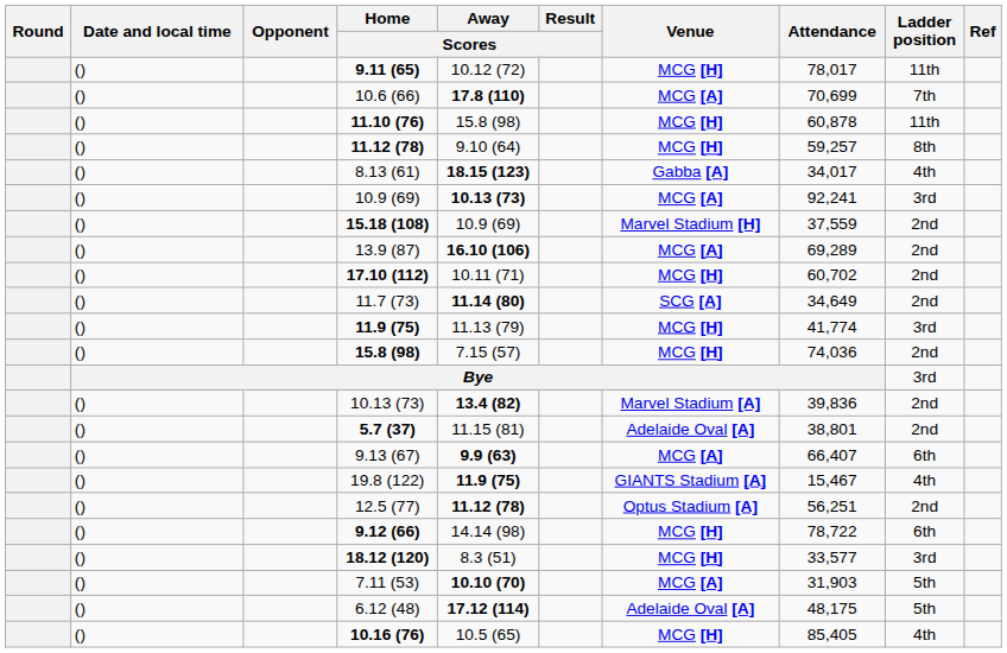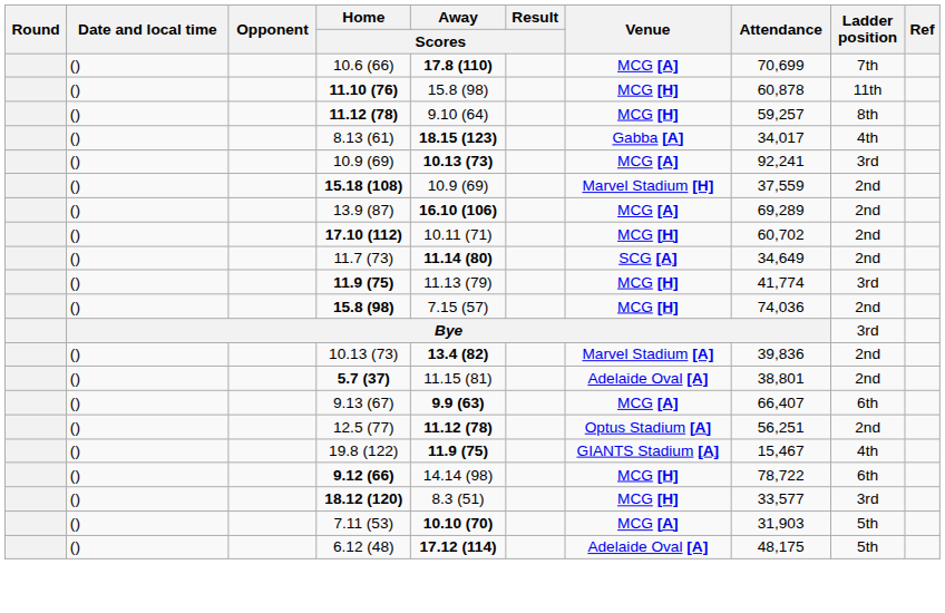 <table class="wikitable plainrowheaders" style="font-size:90%; width:100%; text-align:center;">
 <tr>
 <th scope="col" rowspan="2">Round</th>
 <th scope="col" rowspan="2">Date and local time</th>
 <th scope="col" rowspan="2">Opponent</th>
 <th scope="col">Home</th>
 <th scope="col">Away</th>
 <th scope="col">Result</th>
 <th scope="col" rowspan="2">Venue</th>
 <th scope="col" rowspan="2">Attendance</th>
 <th scope="col" rowspan="2">Ladder<br>position</th>
 <th scope="col" class="unsortable" rowspan=2>Ref</th>
 </tr>
 <tr>
 <th scope="col" colspan="3">Scores</th>
-</tr>
-<tr>
-<th scope="row"></th>
-<td align=left> ()</td>
-<td align=left></td>
-<td><strong>9.11 (65)</strong></td>
-<td>10.12 (72)</td>
-<td></td>
-<td><a href='#'>MCG</a> <a href='#'><strong>[H]</strong></a></td>
-<td>78,017</td>
-<td>11th</td>
-<td></td>
 </tr>
 <tr>
 <th scope="row"></th>
 <td align=left> ()</td>
 <td align=left></td>
 <td>10.6 (66)</td>
 <td><strong>17.8 (110)</strong></td>
 <td></td>
 <td><a href='#'>MCG</a> <a href='#'><strong>[A]</strong></a></td>
 <td>70,699</td>
 <td>7th</td>
 <td></td>
 </tr>
 <tr>
 <th scope="row"></th>
 <td align=left> ()</td>
 <td align=left></td>
 <td><strong>11.10 (76)</strong></td>
 <td>15.8 (98)</td>
 <td></td>
 <td><a href='#'>MCG</a> <a href='#'><strong>[H]</strong></a></td>
 <td>60,878</td>
 <td>11th</td>
 <td></td>
 </tr>
 <tr>
 <th scope="row"></th>
 <td align=left> ()</td>
 <td align=left></td>
 <td><strong>11.12 (78)</strong></td>
 <td>9.10 (64)</td>
 <td></td>
 <td><a href='#'>MCG</a> <a href='#'><strong>[H]</strong></a></td>
 <td>59,257</td>
 <td>8th</td>
 <td></td>
 </tr>
 <tr>
 <th scope="row"></th>
 <td align=left> ()</td>
 <td align=left></td>
 <td>8.13 (61)</td>
 <td><strong>18.15 (123)</strong></td>
 <td></td>
 <td><a href='#'>Gabba</a> <a href='#'><strong>[A]</strong></a></td>
 <td>34,017</td>
 <td>4th</td>
 <td></td>
 </tr>
 <tr>
 <th scope="row"></th>
 <td align=left> ()</td>
 <td align=left></td>
 <td>10.9 (69)</td>
 <td><strong>10.13 (73)</strong></td>
 <td></td>
 <td><a href='#'>MCG</a> <a href='#'><strong>[A]</strong></a></td>
 <td>92,241</td>
 <td>3rd</td>
 <td></td>
 </tr>
 <tr>
 <th scope="row"></th>
 <td align=left> ()</td>
 <td align=left></td>
 <td><strong>15.18 (108)</strong></td>
 <td>10.9 (69)</td>
 <td></td>
 <td><a href='#'>Marvel Stadium</a> <a href='#'><strong>[H]</strong></a></td>
 <td>37,559</td>
 <td>2nd</td>
 <td></td>
 </tr>
 <tr>
 <th scope="row"></th>
 <td align=left> ()</td>
 <td align=left></td>
 <td>13.9 (87)</td>
 <td><strong>16.10 (106)</strong></td>
 <td></td>
 <td><a href='#'>MCG</a> <a href='#'><strong>[A]</strong></a></td>
 <td>69,289</td>
 <td>2nd</td>
 <td></td>
 </tr>
 <tr>
 <th scope="row"></th>
 <td align=left> ()</td>
 <td align=left></td>
 <td><strong>17.10 (112)</strong></td>
 <td>10.11 (71)</td>
 <td></td>
 <td><a href='#'>MCG</a> <a href='#'><strong>[H]</strong></a></td>
 <td>60,702</td>
 <td>2nd</td>
 <td></td>
 </tr>
 <tr>
 <th scope="row"></th>
 <td align=left> ()</td>
 <td align=left></td>
 <td>11.7 (73)</td>
 <td><strong>11.14 (80)</strong></td>
 <td></td>
 <td><a href='#'>SCG</a> <a href='#'><strong>[A]</strong></a></td>
 <td>34,649</td>
 <td>2nd</td>
 <td></td>
 </tr>
 <tr>
 <th scope="row"></th>
 <td align=left> ()</td>
 <td align=left></td>
 <td><strong>11.9 (75)</strong></td>
 <td>11.13 (79)</td>
 <td></td>
 <td><a href='#'>MCG</a> <a href='#'><strong>[H]</strong></a></td>
 <td>41,774</td>
 <td>3rd</td>
 <td></td>
 </tr>
 <tr>
 <th scope="row"></th>
 <td align=left> ()</td>
 <td align=left></td>
 <td><strong>15.8 (98)</strong></td>
 <td>7.15 (57)</td>
 <td></td>
 <td><a href='#'>MCG</a> <a href='#'><strong>[H]</strong></a></td>
 <td>74,036</td>
 <td>2nd</td>
 <td></td>
 </tr>
 <tr>
 <th scope="row"></th>
 <th colspan=7><span><em>Bye</em></span></th>
 <td>3rd</td>
 </tr>
 <tr>
 <th scope="row"></th>
 <td align=left> ()</td>
 <td align=left></td>
 <td>10.13 (73)</td>
 <td><strong>13.4 (82)</strong></td>
 <td></td>
 <td><a href='#'>Marvel Stadium</a> <a href='#'><strong>[A]</strong></a></td>
 <td>39,836</td>
 <td>2nd</td>
 <td></td>
 </tr>
 <tr>
 <th scope="row"></th>
 <td align=left> ()</td>
 <td align=left></td>
 <td><strong>5.7 (37)</strong></td>
 <td>11.15 (81)</td>
 <td></td>
 <td><a href='#'>Adelaide Oval</a> <a href='#'><strong>[A]</strong></a></td>
 <td>38,801</td>
 <td>2nd</td>
 <td></td>
 </tr>
 <tr>
 <th scope="row"></th>
 <td align=left> ()</td>
 <td align=left></td>
 <td>9.13 (67)</td>
 <td><strong>9.9 (63)</strong></td>
 <td></td>
 <td><a href='#'>MCG</a> <a href='#'><strong>[A]</strong></a></td>
 <td>66,407</td>
 <td>6th</td>
 <td></td>
 </tr>
 <tr>
 <th scope="row"></th>
 <td align=left> ()</td>
 <td align=left></td>
+<td>12.5 (77)</td>
+<td><strong>11.12 (78)</strong></td>
+<td></td>
+<td><a href='#'>Optus Stadium</a> <a href='#'><strong>[A]</strong></a></td>
+<td>56,251</td>
+<td>2nd</td>
+<td></td>
+</tr>
+<tr>
+<th scope="row"></th>
+<td align=left> ()</td>
+<td align=left></td>
 <td>19.8 (122)</td>
 <td><strong>11.9 (75)</strong></td>
 <td></td>
 <td><a href='#'>GIANTS Stadium</a> <a href='#'><strong>[A]</strong></a></td>
 <td>15,467</td>
 <td>4th</td>
-<td></td>
-</tr>
-<tr>
-<th scope="row"></th>
-<td align=left> ()</td>
-<td align=left></td>
-<td>12.5 (77)</td>
-<td><strong>11.12 (78)</strong></td>
-<td></td>
-<td><a href='#'>Optus Stadium</a> <a href='#'><strong>[A]</strong></a></td>
-<td>56,251</td>
-<td>2nd</td>
 <td></td>
 </tr>
 <tr>
 <th scope="row"></th>
 <td align=left> ()</td>
 <td align=left></td>
 <td><strong>9.12 (66)</strong></td>
 <td>14.14 (98)</td>
 <td></td>
 <td><a href='#'>MCG</a> <a href='#'><strong>[H]</strong></a></td>
 <td>78,722</td>
 <td>6th</td>
 <td></td>
 </tr>
 <tr>
 <th scope="row"></th>
 <td align=left> ()</td>
 <td align=left></td>
 <td><strong>18.12 (120)</strong></td>
 <td>8.3 (51)</td>
 <td></td>
 <td><a href='#'>MCG</a> <a href='#'><strong>[H]</strong></a></td>
 <td>33,577</td>
 <td>3rd</td>
 <td></td>
 </tr>
 <tr>
 <th scope="row"></th>
 <td align=left> ()</td>
 <td align=left></td>
 <td>7.11 (53)</td>
 <td><strong>10.10 (70)</strong></td>
 <td></td>
 <td><a href='#'>MCG</a> <a href='#'><strong>[A]</strong></a></td>
 <td>31,903</td>
 <td>5th</td>
 <td></td>
 </tr>
 <tr>
 <th scope="row"></th>
 <td align=left> ()</td>
 <td align=left></td>
 <td>6.12 (48)</td>
 <td><strong>17.12 (114)</strong></td>
 <td></td>
 <td><a href='#'>Adelaide Oval</a> <a href='#'><strong>[A]</strong></a></td>
 <td>48,175</td>
 <td>5th</td>
 <td></td>
 </tr>
-<tr>
-<th scope="row"></th>
-<td align=left> ()</td>
-<td align=left></td>
-<td><strong>10.16 (76)</strong></td>
-<td>10.5 (65)</td>
-<td></td>
-<td><a href='#'>MCG</a> <a href='#'><strong>[H]</strong></a></td>
-<td>85,405</td>
-<td>4th</td>
-<td></td>
-</tr>
 </table>
